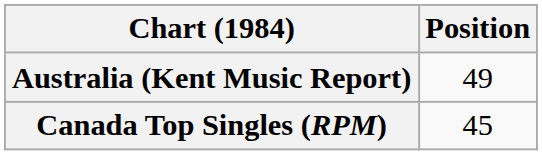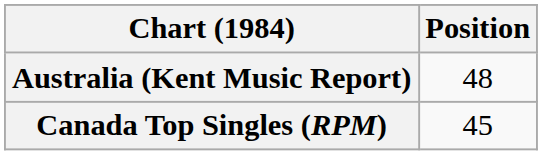 <table class="wikitable sortable plainrowheaders" style="text-align:center;">
 <tr>
 <th scope="col">Chart (1984)</th>
 <th scope="col">Position</th>
 </tr>
 <tr>
 <th scope="row">Australia (Kent Music Report)</th>
-<td>49</td>
+<td>48</td>
 </tr>
 <tr>
 <th scope="row">Canada Top Singles (<em>RPM</em>)</th>
 <td>45</td>
 </tr>
 </table>
